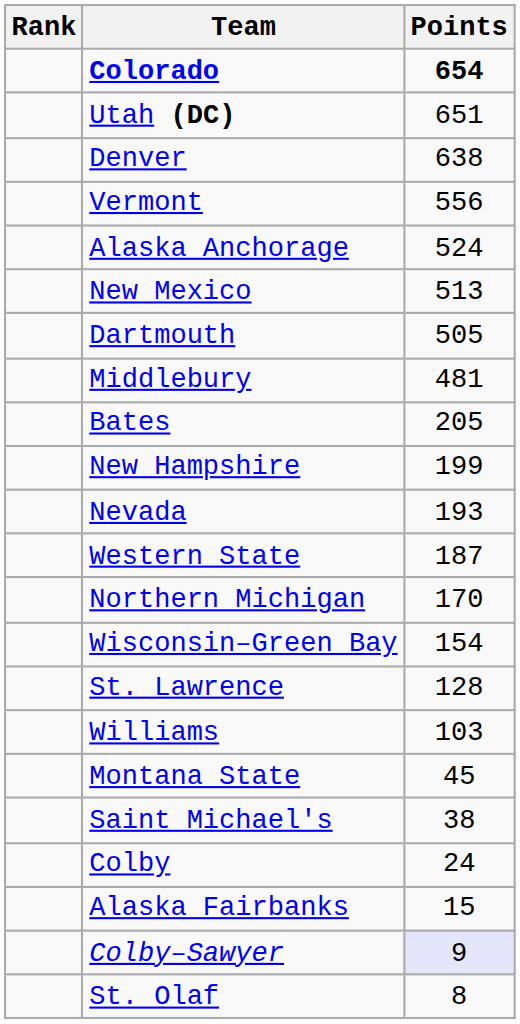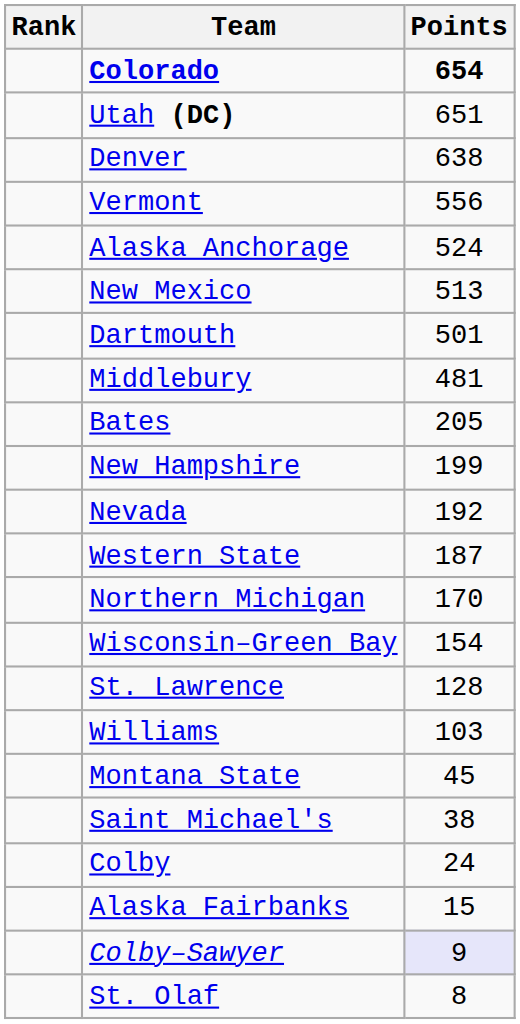 <table class="wikitable sortable" style="text-align:center">
 <tr>
 <th>Rank</th>
 <th>Team</th>
 <th>Points</th>
 </tr>
 <tr>
 <td></td>
 <td align=left><strong><a href='#'>Colorado</a></strong></td>
 <td><strong>654</strong></td>
 </tr>
 <tr>
 <td></td>
 <td align=left><a href='#'>Utah</a> <strong>(DC)</strong></td>
 <td>651</td>
 </tr>
 <tr>
 <td></td>
 <td align=left><a href='#'>Denver</a></td>
 <td>638</td>
 </tr>
 <tr>
 <td></td>
 <td align=left><a href='#'>Vermont</a></td>
 <td>556</td>
 </tr>
 <tr>
 <td></td>
 <td align=left><a href='#'>Alaska Anchorage</a></td>
 <td>524</td>
 </tr>
 <tr>
 <td></td>
 <td align=left><a href='#'>New Mexico</a></td>
 <td>513</td>
 </tr>
 <tr>
 <td></td>
 <td align=left><a href='#'>Dartmouth</a></td>
-<td>505</td>
+<td>501</td>
 </tr>
 <tr>
 <td></td>
 <td align=left><a href='#'>Middlebury</a></td>
 <td>481</td>
 </tr>
 <tr>
 <td></td>
 <td align=left><a href='#'>Bates</a></td>
 <td>205</td>
 </tr>
 <tr>
 <td></td>
 <td align=left><a href='#'>New Hampshire</a></td>
 <td>199</td>
 </tr>
 <tr>
 <td></td>
 <td align=left><a href='#'>Nevada</a></td>
-<td>193</td>
+<td>192</td>
 </tr>
 <tr>
 <td></td>
 <td align=left><a href='#'>Western State</a></td>
 <td>187</td>
 </tr>
 <tr>
 <td></td>
 <td align=left><a href='#'>Northern Michigan</a></td>
 <td>170</td>
 </tr>
 <tr>
 <td></td>
 <td align=left><a href='#'>Wisconsin–Green Bay</a></td>
 <td>154</td>
 </tr>
 <tr>
 <td></td>
 <td align=left><a href='#'>St. Lawrence</a></td>
 <td>128</td>
 </tr>
 <tr>
 <td></td>
 <td align=left><a href='#'>Williams</a></td>
 <td>103</td>
 </tr>
 <tr>
 <td></td>
 <td align=left><a href='#'>Montana State</a></td>
 <td>45</td>
 </tr>
 <tr>
 <td></td>
 <td align=left><a href='#'>Saint Michael's</a></td>
 <td>38</td>
 </tr>
 <tr>
 <td></td>
 <td align=left><a href='#'>Colby</a></td>
 <td>24</td>
 </tr>
 <tr>
 <td></td>
 <td align=left><a href='#'>Alaska Fairbanks</a></td>
 <td>15</td>
 </tr>
 <tr>
 <td></td>
 <td align=left><em><a href='#'>Colby–Sawyer</a></em></td>
 <td style="background: lavender;">9</td>
 </tr>
 <tr>
 <td></td>
 <td align=left><a href='#'>St. Olaf</a></td>
 <td>8</td>
 </tr>
 </table>
